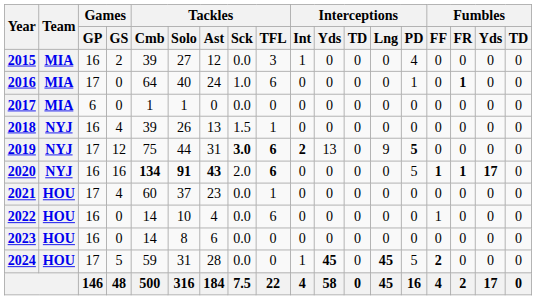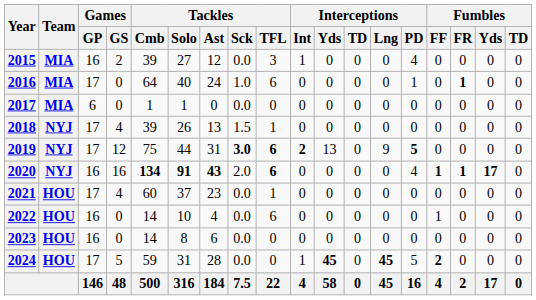 <table class="wikitable" style="text-align:center">
 <tr>
 <th rowspan="2">Year</th>
 <th rowspan="2">Team</th>
 <th colspan="2">Games</th>
 <th colspan="5">Tackles</th>
 <th colspan="5">Interceptions</th>
 <th colspan="4">Fumbles</th>
 </tr>
 <tr>
 <th>GP</th>
 <th>GS</th>
 <th>Cmb</th>
 <th>Solo</th>
 <th>Ast</th>
 <th>Sck</th>
 <th>TFL</th>
 <th>Int</th>
 <th>Yds</th>
 <th>TD</th>
 <th>Lng</th>
 <th>PD</th>
 <th>FF</th>
 <th>FR</th>
 <th>Yds</th>
 <th>TD</th>
 </tr>
 <tr>
 <th><a href='#'>2015</a></th>
 <th><a href='#'>MIA</a></th>
 <td>16</td>
 <td>2</td>
 <td>39</td>
 <td>27</td>
 <td>12</td>
 <td>0.0</td>
 <td>3</td>
 <td>1</td>
 <td>0</td>
 <td>0</td>
 <td>0</td>
 <td>4</td>
 <td>0</td>
 <td>0</td>
 <td>0</td>
 <td>0</td>
 </tr>
 <tr>
 <th><a href='#'>2016</a></th>
 <th><a href='#'>MIA</a></th>
 <td>17</td>
 <td>0</td>
 <td>64</td>
 <td>40</td>
 <td>24</td>
 <td>1.0</td>
 <td>6</td>
 <td>0</td>
 <td>0</td>
 <td>0</td>
 <td>0</td>
 <td>1</td>
 <td>0</td>
 <td><strong>1</strong></td>
 <td>0</td>
 <td>0</td>
 </tr>
 <tr>
 <th><a href='#'>2017</a></th>
 <th><a href='#'>MIA</a></th>
 <td>6</td>
 <td>0</td>
 <td>1</td>
 <td>1</td>
 <td>0</td>
 <td>0.0</td>
 <td>0</td>
 <td>0</td>
 <td>0</td>
 <td>0</td>
 <td>0</td>
 <td>0</td>
 <td>0</td>
 <td>0</td>
 <td>0</td>
 <td>0</td>
 </tr>
 <tr>
 <th><a href='#'>2018</a></th>
 <th><a href='#'>NYJ</a></th>
-<td>16</td>
+<td>17</td>
 <td>4</td>
 <td>39</td>
 <td>26</td>
 <td>13</td>
 <td>1.5</td>
 <td>1</td>
 <td>0</td>
 <td>0</td>
 <td>0</td>
 <td>0</td>
 <td>0</td>
 <td>0</td>
 <td>0</td>
 <td>0</td>
 <td>0</td>
 </tr>
 <tr>
 <th><a href='#'>2019</a></th>
 <th><a href='#'>NYJ</a></th>
 <td>17</td>
 <td>12</td>
 <td>75</td>
 <td>44</td>
 <td>31</td>
 <td><strong>3.0</strong></td>
 <td><strong>6</strong></td>
 <td><strong>2</strong></td>
 <td>13</td>
 <td>0</td>
 <td>9</td>
 <td><strong>5</strong></td>
 <td>0</td>
 <td>0</td>
 <td>0</td>
 <td>0</td>
 </tr>
 <tr>
 <th><a href='#'>2020</a></th>
 <th><a href='#'>NYJ</a></th>
 <td>16</td>
 <td>16</td>
 <td><strong>134</strong></td>
 <td><strong>91</strong></td>
 <td><strong>43</strong></td>
 <td>2.0</td>
 <td><strong>6</strong></td>
 <td>0</td>
 <td>0</td>
 <td>0</td>
 <td>0</td>
-<td>5</td>
+<td>4</td>
 <td><strong>1</strong></td>
 <td><strong>1</strong></td>
 <td><strong>17</strong></td>
 <td>0</td>
 </tr>
 <tr>
 <th><a href='#'>2021</a></th>
 <th><a href='#'>HOU</a></th>
 <td>17</td>
 <td>4</td>
 <td>60</td>
 <td>37</td>
 <td>23</td>
 <td>0.0</td>
 <td>1</td>
 <td>0</td>
 <td>0</td>
 <td>0</td>
 <td>0</td>
 <td>0</td>
 <td>0</td>
 <td>0</td>
 <td>0</td>
 <td>0</td>
 </tr>
 <tr>
 <th><a href='#'>2022</a></th>
 <th><a href='#'>HOU</a></th>
 <td>16</td>
 <td>0</td>
 <td>14</td>
 <td>10</td>
 <td>4</td>
 <td>0.0</td>
 <td>6</td>
 <td>0</td>
 <td>0</td>
 <td>0</td>
 <td>0</td>
 <td>0</td>
 <td>1</td>
 <td>0</td>
 <td>0</td>
 <td>0</td>
 </tr>
 <tr>
 <th><a href='#'>2023</a></th>
 <th><a href='#'>HOU</a></th>
 <td>16</td>
 <td>0</td>
 <td>14</td>
 <td>8</td>
 <td>6</td>
 <td>0.0</td>
 <td>0</td>
 <td>0</td>
 <td>0</td>
 <td>0</td>
 <td>0</td>
 <td>0</td>
 <td>0</td>
 <td>0</td>
 <td>0</td>
 <td>0</td>
 </tr>
 <tr>
 <th><a href='#'>2024</a></th>
 <th><a href='#'>HOU</a></th>
 <td>17</td>
 <td>5</td>
 <td>59</td>
 <td>31</td>
 <td>28</td>
 <td>0.0</td>
 <td>0</td>
 <td>1</td>
 <td><strong>45</strong></td>
 <td>0</td>
 <td><strong>45</strong></td>
 <td>5</td>
 <td><strong>2</strong></td>
 <td>0</td>
 <td>0</td>
 <td>0</td>
 </tr>
 <tr>
 <th colspan="2"></th>
 <th>146</th>
 <th>48</th>
 <th>500</th>
 <th>316</th>
 <th>184</th>
 <th>7.5</th>
 <th>22</th>
 <th>4</th>
 <th>58</th>
 <th>0</th>
 <th>45</th>
 <th>16</th>
 <th>4</th>
 <th>2</th>
 <th>17</th>
 <th>0</th>
 </tr>
 </table>
